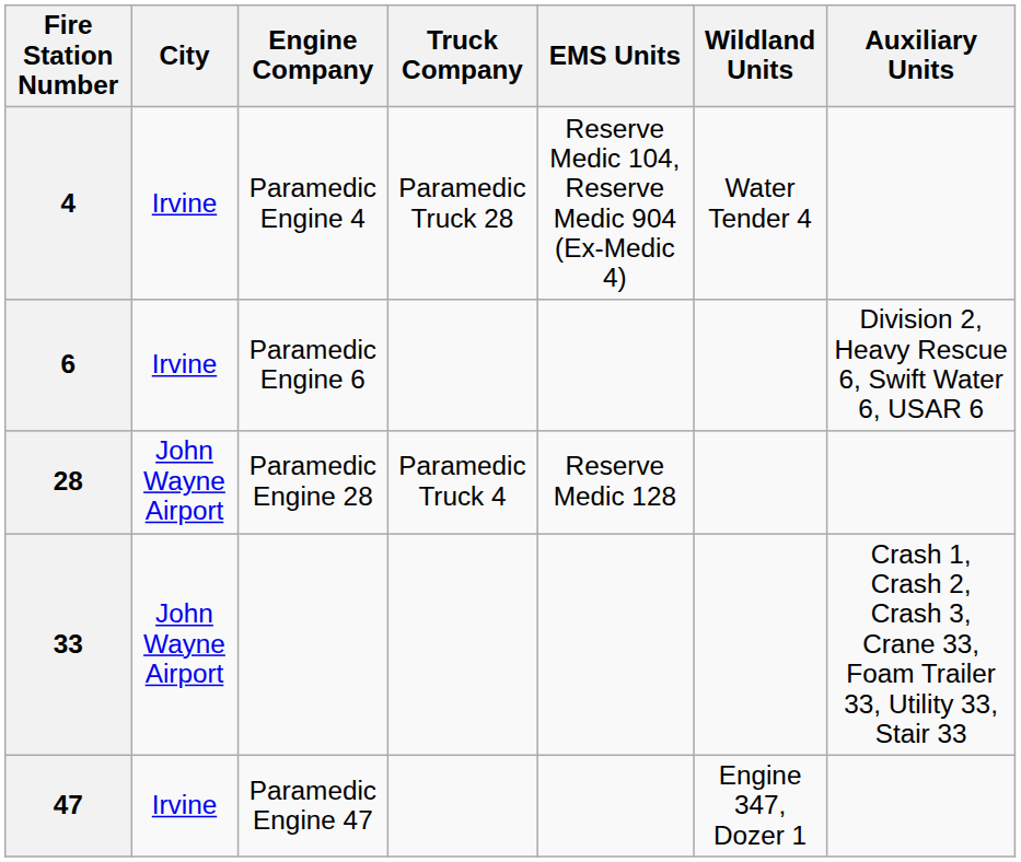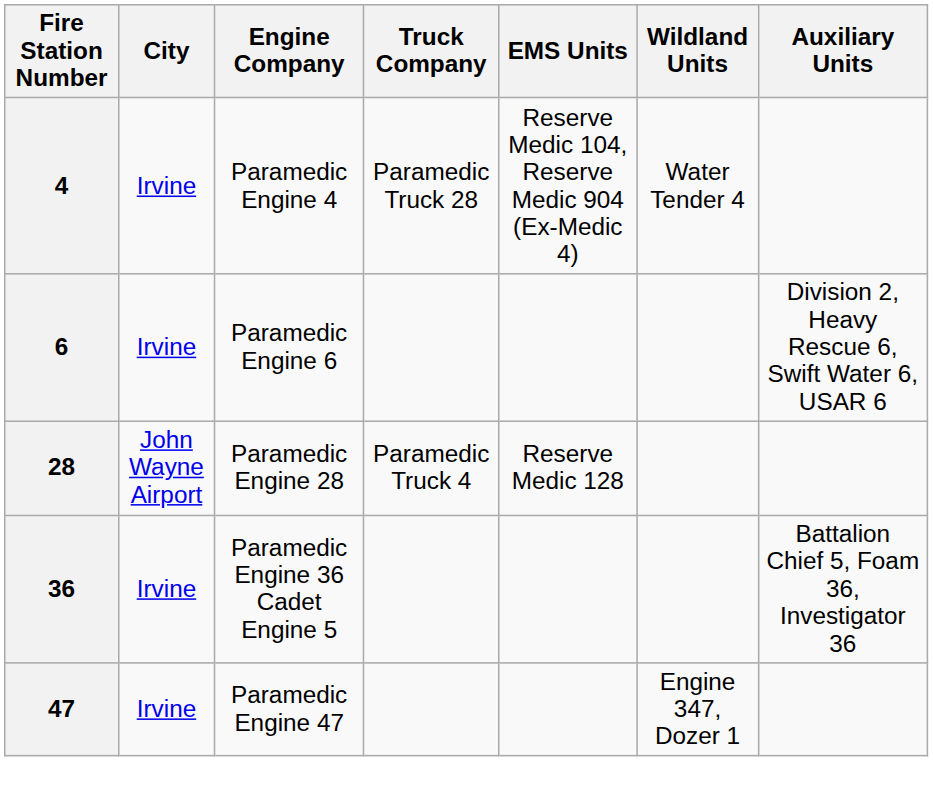 <table class=wikitable style="text-align:center;">
 <tr>
 <th>Fire Station Number</th>
 <th>City</th>
 <th>Engine Company</th>
 <th>Truck Company</th>
 <th>EMS Units</th>
 <th>Wildland Units</th>
 <th>Auxiliary Units</th>
 </tr>
 <tr>
 <th>4</th>
 <td><a href='#'>Irvine</a></td>
 <td>Paramedic Engine 4</td>
 <td>Paramedic Truck 28</td>
 <td>Reserve Medic 104, Reserve Medic 904 (Ex-Medic 4)</td>
 <td>Water Tender 4</td>
 <td></td>
 </tr>
 <tr>
 <th>6</th>
 <td><a href='#'>Irvine</a></td>
 <td>Paramedic Engine 6</td>
 <td></td>
 <td></td>
 <td></td>
 <td>Division 2, Heavy Rescue 6, Swift Water 6, USAR 6</td>
 </tr>
 <tr>
 <th>28</th>
 <td><a href='#'>John Wayne Airport</a></td>
 <td>Paramedic Engine 28</td>
 <td>Paramedic Truck 4</td>
 <td>Reserve Medic 128</td>
 <td></td>
 <td></td>
 </tr>
 <tr>
-<th>33</th>
-<td><a href='#'>John Wayne Airport</a></td>
+<th>36</th>
+<td><a href='#'>Irvine</a></td>
+<td>Paramedic Engine 36 Cadet Engine 5</td>
 <td></td>
 <td></td>
 <td></td>
-<td></td>
-<td>Crash 1, Crash 2, Crash 3, Crane 33, Foam Trailer 33, Utility 33, Stair 33</td>
+<td>Battalion Chief 5, Foam 36, Investigator 36</td>
 </tr>
 <tr>
 <th>47</th>
 <td><a href='#'>Irvine</a></td>
 <td>Paramedic Engine 47</td>
 <td></td>
 <td></td>
 <td>Engine 347, Dozer 1</td>
 <td></td>
 </tr>
 </table>
